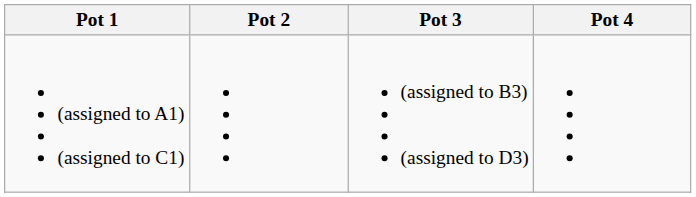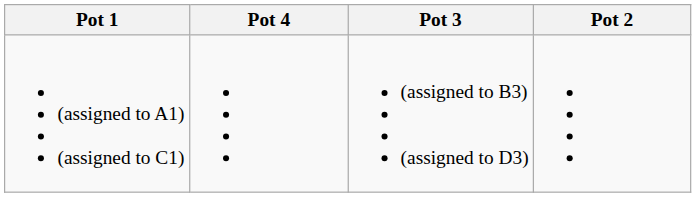 <table class="wikitable">
 <tr>
 <th width=27%>Pot 1</th>
+<th width=23%>Pot 4</th>
+<th width=27%>Pot 3</th>
 <th width=23%>Pot 2</th>
-<th width=27%>Pot 3</th>
-<th width=23%>Pot 4</th>
 </tr>
 <tr style="vertical-align: top;">
 <td><br><ul><li></li><li> (assigned to A1)</li><li></li><li> (assigned to C1)</li></ul></td>
 <td><br><ul><li></li><li></li><li></li><li></li></ul></td>
 <td><br><ul><li> (assigned to B3)</li><li></li><li></li><li> (assigned to D3)</li></ul></td>
 <td><br><ul><li></li><li></li><li></li><li></li></ul></td>
 </tr>
 </table>
